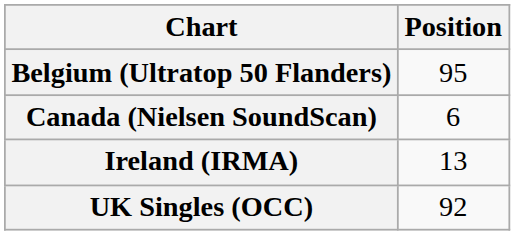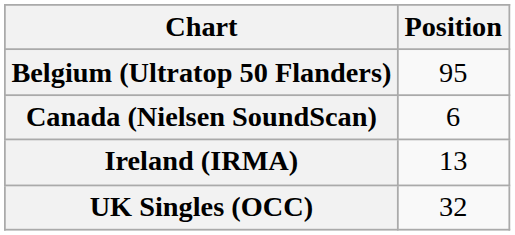 <table class="wikitable sortable plainrowheaders" style="text-align:center">
 <tr>
 <th scope="col">Chart</th>
 <th scope="col">Position</th>
 </tr>
 <tr>
 <th scope="row">Belgium (Ultratop 50 Flanders)</th>
 <td>95</td>
 </tr>
 <tr>
 <th scope="row">Canada (Nielsen SoundScan)</th>
 <td>6</td>
 </tr>
 <tr>
 <th scope="row">Ireland (IRMA)</th>
 <td>13</td>
 </tr>
 <tr>
 <th scope="row">UK Singles (OCC)</th>
-<td>92</td>
+<td>32</td>
 </tr>
 </table>
